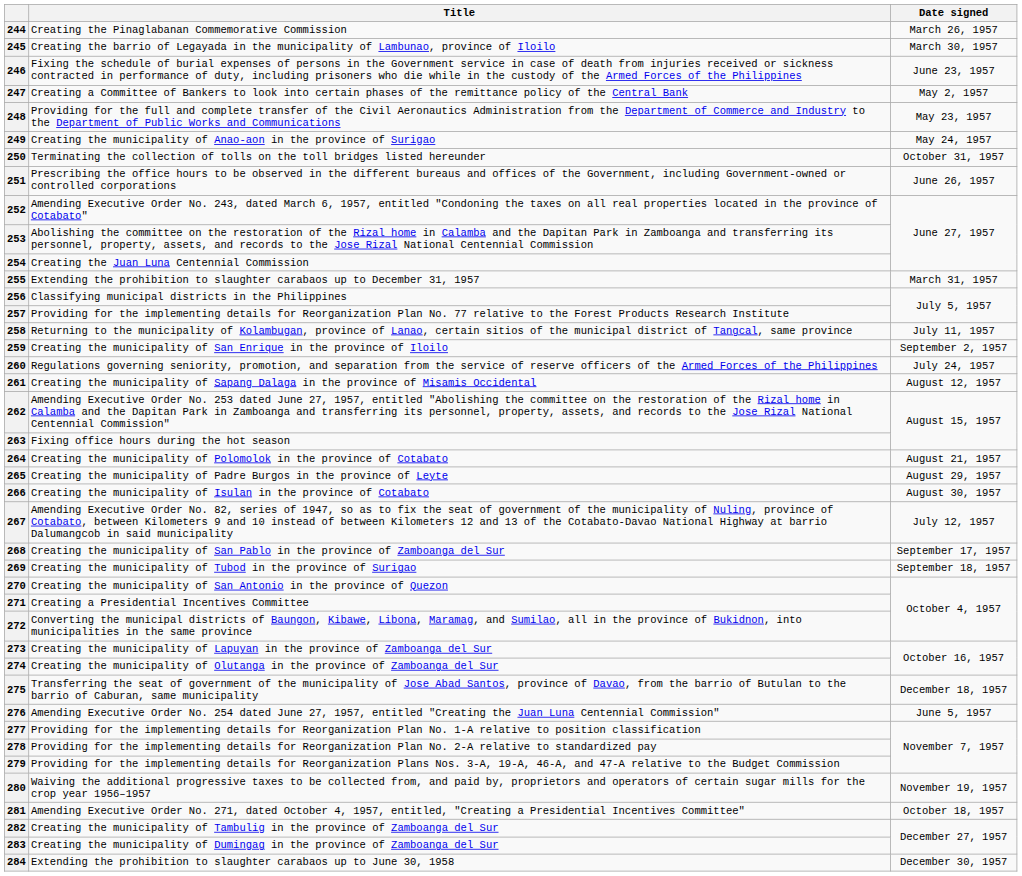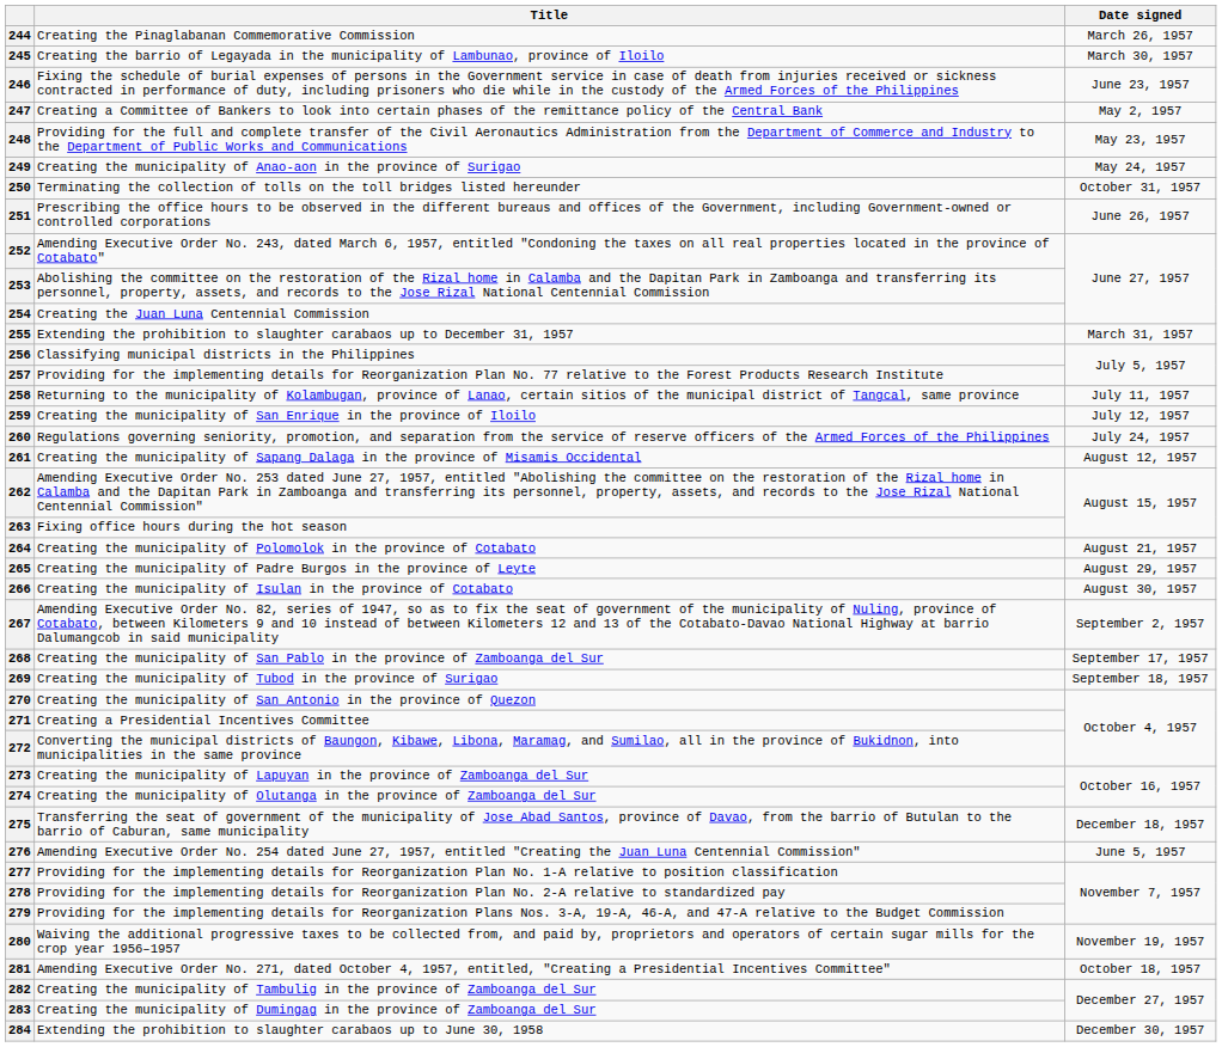 <table class="wikitable sortable" style="text-align:center;">
 <tr>
 <th scope="col"></th>
 <th scope="col">Title</th>
 <th scope="col" width="150px">Date signed</th>
 </tr>
 <tr>
 <th scope="row">244</th>
 <td style="text-align:left;">Creating the Pinaglabanan Commemorative Commission</td>
 <td>March 26, 1957</td>
 </tr>
 <tr>
 <th scope="row">245</th>
 <td style="text-align:left;">Creating the barrio of Legayada in the municipality of <a href='#'>Lambunao</a>, province of <a href='#'>Iloilo</a></td>
 <td>March 30, 1957</td>
 </tr>
 <tr>
 <th scope="row">246</th>
 <td style="text-align:left;">Fixing the schedule of burial expenses of persons in the Government service in case of death from injuries received or sickness contracted in performance of duty, including prisoners who die while in the custody of the <a href='#'>Armed Forces of the Philippines</a></td>
 <td>June 23, 1957</td>
 </tr>
 <tr>
 <th scope="row">247</th>
 <td style="text-align:left;">Creating a Committee of Bankers to look into certain phases of the remittance policy of the <a href='#'>Central Bank</a></td>
 <td>May 2, 1957</td>
 </tr>
 <tr>
 <th scope="row">248</th>
 <td style="text-align:left;">Providing for the full and complete transfer of the Civil Aeronautics Administration from the <a href='#'>Department of Commerce and Industry</a> to the <a href='#'>Department of Public Works and Communications</a></td>
 <td>May 23, 1957</td>
 </tr>
 <tr>
 <th scope="row">249</th>
 <td style="text-align:left;">Creating the municipality of <a href='#'>Anao-aon</a> in the province of <a href='#'>Surigao</a></td>
 <td>May 24, 1957</td>
 </tr>
 <tr>
 <th scope="row">250</th>
 <td style="text-align:left;">Terminating the collection of tolls on the toll bridges listed hereunder</td>
 <td>October 31, 1957</td>
 </tr>
 <tr>
 <th scope="row">251</th>
 <td style="text-align:left;">Prescribing the office hours to be observed in the different bureaus and offices of the Government, including Government-owned or controlled corporations</td>
 <td>June 26, 1957</td>
 </tr>
 <tr>
 <th scope="row">252</th>
 <td style="text-align:left;">Amending Executive Order No. 243, dated March 6, 1957, entitled "Condoning the taxes on all real properties located in the province of <a href='#'>Cotabato</a>"</td>
 <td rowspan="3">June 27, 1957</td>
 </tr>
 <tr>
 <th scope="row">253</th>
 <td style="text-align:left;">Abolishing the committee on the restoration of the <a href='#'>Rizal home</a> in <a href='#'>Calamba</a> and the Dapitan Park in Zamboanga and transferring its personnel, property, assets, and records to the <a href='#'>Jose Rizal</a> National Centennial Commission</td>
 </tr>
 <tr>
 <th scope="row">254</th>
 <td style="text-align:left;">Creating the <a href='#'>Juan Luna</a> Centennial Commission</td>
 </tr>
 <tr>
 <th scope="row">255</th>
 <td style="text-align:left;">Extending the prohibition to slaughter carabaos up to December 31, 1957</td>
 <td>March 31, 1957</td>
 </tr>
 <tr>
 <th scope="row">256</th>
 <td style="text-align:left;">Classifying municipal districts in the Philippines</td>
 <td rowspan="2">July 5, 1957</td>
 </tr>
 <tr>
 <th scope="row">257</th>
 <td style="text-align:left;">Providing for  the implementing details for Reorganization Plan No. 77 relative to the Forest Products Research Institute</td>
 </tr>
 <tr>
 <th scope="row">258</th>
 <td style="text-align:left;">Returning to the municipality of <a href='#'>Kolambugan</a>, province of <a href='#'>Lanao</a>, certain sitios of the municipal district of <a href='#'>Tangcal</a>, same province</td>
 <td>July 11, 1957</td>
 </tr>
 <tr>
 <th scope="row">259</th>
 <td style="text-align:left;">Creating the municipality of <a href='#'>San Enrique</a> in the province of <a href='#'>Iloilo</a></td>
-<td>September 2, 1957</td>
+<td>July 12, 1957</td>
 </tr>
 <tr>
 <th scope="row">260</th>
 <td style="text-align:left;">Regulations governing seniority, promotion, and separation from the service of reserve officers of the <a href='#'>Armed Forces of the Philippines</a></td>
 <td>July 24, 1957</td>
 </tr>
 <tr>
 <th scope="row">261</th>
 <td style="text-align:left;">Creating the municipality of <a href='#'>Sapang Dalaga</a> in the province of <a href='#'>Misamis Occidental</a></td>
 <td>August 12, 1957</td>
 </tr>
 <tr>
 <th scope="row">262</th>
 <td style="text-align:left;">Amending Executive Order No. 253 dated June 27, 1957, entitled "Abolishing the committee on the restoration of the <a href='#'>Rizal home</a> in <a href='#'>Calamba</a> and the Dapitan Park in Zamboanga and transferring its personnel, property, assets, and records to the <a href='#'>Jose Rizal</a> National Centennial Commission"</td>
 <td rowspan="2">August 15, 1957</td>
 </tr>
 <tr>
 <th scope="row">263</th>
 <td style="text-align:left;">Fixing office hours during the hot season</td>
 </tr>
 <tr>
 <th scope="row">264</th>
 <td style="text-align:left;">Creating the municipality of <a href='#'>Polomolok</a> in the province of <a href='#'>Cotabato</a></td>
 <td>August 21, 1957</td>
 </tr>
 <tr>
 <th scope="row">265</th>
 <td style="text-align:left;">Creating the municipality of Padre Burgos in the province of <a href='#'>Leyte</a></td>
 <td>August 29, 1957</td>
 </tr>
 <tr>
 <th scope="row">266</th>
 <td style="text-align:left;">Creating the municipality of <a href='#'>Isulan</a> in the province of <a href='#'>Cotabato</a></td>
 <td>August 30, 1957</td>
 </tr>
 <tr>
 <th scope="row">267</th>
 <td style="text-align:left;">Amending Executive Order No. 82, series of 1947, so as to fix the seat of government of the municipality of <a href='#'>Nuling</a>, province of <a href='#'>Cotabato</a>, between Kilometers 9 and 10 instead of between Kilometers 12 and 13 of the Cotabato-Davao National Highway at barrio Dalumangcob in said municipality</td>
-<td>July 12, 1957</td>
+<td>September 2, 1957</td>
 </tr>
 <tr>
 <th scope="row">268</th>
 <td style="text-align:left;">Creating the municipality of <a href='#'>San Pablo</a> in the province of <a href='#'>Zamboanga del Sur</a></td>
 <td>September 17, 1957</td>
 </tr>
 <tr>
 <th scope="row">269</th>
 <td style="text-align:left;">Creating the municipality of <a href='#'>Tubod</a> in the province of <a href='#'>Surigao</a></td>
 <td>September 18, 1957</td>
 </tr>
 <tr>
 <th scope="row">270</th>
 <td style="text-align:left;">Creating the municipality of <a href='#'>San Antonio</a> in the province of <a href='#'>Quezon</a></td>
 <td rowspan="3">October 4, 1957</td>
 </tr>
 <tr>
 <th scope="row">271</th>
 <td style="text-align:left;">Creating a Presidential Incentives Committee</td>
 </tr>
 <tr>
 <th scope="row">272</th>
 <td style="text-align:left;">Converting the municipal districts of <a href='#'>Baungon</a>, <a href='#'>Kibawe</a>, <a href='#'>Libona</a>, <a href='#'>Maramag</a>, and <a href='#'>Sumilao</a>, all in the province of <a href='#'>Bukidnon</a>, into municipalities in the same province</td>
 </tr>
 <tr>
 <th scope="row">273</th>
 <td style="text-align:left;">Creating the municipality of <a href='#'>Lapuyan</a> in the province of <a href='#'>Zamboanga del Sur</a></td>
 <td rowspan="2">October 16, 1957</td>
 </tr>
 <tr>
 <th scope="row">274</th>
 <td style="text-align:left;">Creating the municipality of <a href='#'>Olutanga</a> in the province of <a href='#'>Zamboanga del Sur</a></td>
 </tr>
 <tr>
 <th scope="row">275</th>
 <td style="text-align:left;">Transferring the seat of government of the municipality of <a href='#'>Jose Abad Santos</a>, province of <a href='#'>Davao</a>, from the barrio of Butulan to the barrio of Caburan, same municipality</td>
 <td>December 18, 1957</td>
 </tr>
 <tr>
 <th scope="row">276</th>
 <td style="text-align:left;">Amending Executive Order No. 254 dated June 27, 1957, entitled "Creating the <a href='#'>Juan Luna</a> Centennial Commission"</td>
 <td>June 5, 1957</td>
 </tr>
 <tr>
 <th scope="row">277</th>
 <td style="text-align:left;">Providing for the implementing details for Reorganization Plan No. 1-A relative to position classification</td>
 <td rowspan="3">November 7, 1957</td>
 </tr>
 <tr>
 <th scope="row">278</th>
 <td style="text-align:left;">Providing for the implementing details for Reorganization Plan No. 2-A relative to standardized pay</td>
 </tr>
 <tr>
 <th scope="row">279</th>
 <td style="text-align:left;">Providing for the implementing details for Reorganization Plans Nos. 3-A, 19-A, 46-A, and 47-A relative to the Budget Commission</td>
 </tr>
 <tr>
 <th scope="row">280</th>
 <td style="text-align:left;">Waiving the additional progressive taxes to be collected from, and paid by, proprietors and operators of certain sugar mills for the crop year 1956–1957</td>
 <td>November 19, 1957</td>
 </tr>
 <tr>
 <th scope="row">281</th>
 <td style="text-align:left;">Amending Executive Order No. 271, dated October 4, 1957, entitled, "Creating a Presidential Incentives Committee"</td>
 <td>October 18, 1957</td>
 </tr>
 <tr>
 <th scope="row">282</th>
 <td style="text-align:left;">Creating the municipality of <a href='#'>Tambulig</a> in the province of <a href='#'>Zamboanga del Sur</a></td>
 <td rowspan="2">December 27, 1957</td>
 </tr>
 <tr>
 <th scope="row">283</th>
 <td style="text-align:left;">Creating the municipality of <a href='#'>Dumingag</a> in the province of <a href='#'>Zamboanga del Sur</a></td>
 </tr>
 <tr>
 <th scope="row">284</th>
 <td style="text-align:left;">Extending the prohibition to slaughter carabaos up to June 30, 1958</td>
 <td>December 30, 1957</td>
 </tr>
 </table>
